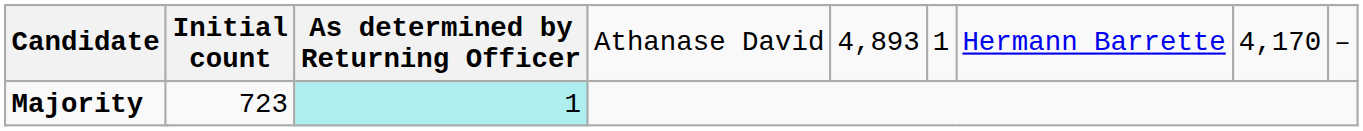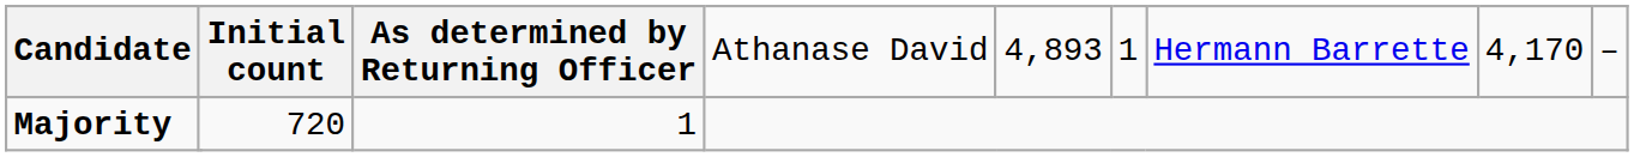 <table class="wikitable" style="text-align:right;">
 <tr>
 <th colspan="3">Candidate</th>
 <th>Initial<br>count</th>
 <th>As determined by<br>Returning Officer<br></th>
 <td style="text-align:left;">Athanase David</td>
 <td>4,893</td>
 <td>1<br></td>
 <td style="text-align:left;"><a href='#'>Hermann Barrette</a></td>
 <td>4,170</td>
 <td>–</td>
 </tr>
 <tr>
 <td colspan="3" style="text-align:left;"><strong>Majority</strong></td>
-<td>723</td>
-<td style="background: paleturquoise;">1</td>
+<td>720</td>
+<td>1</td>
 </tr>
 </table>
